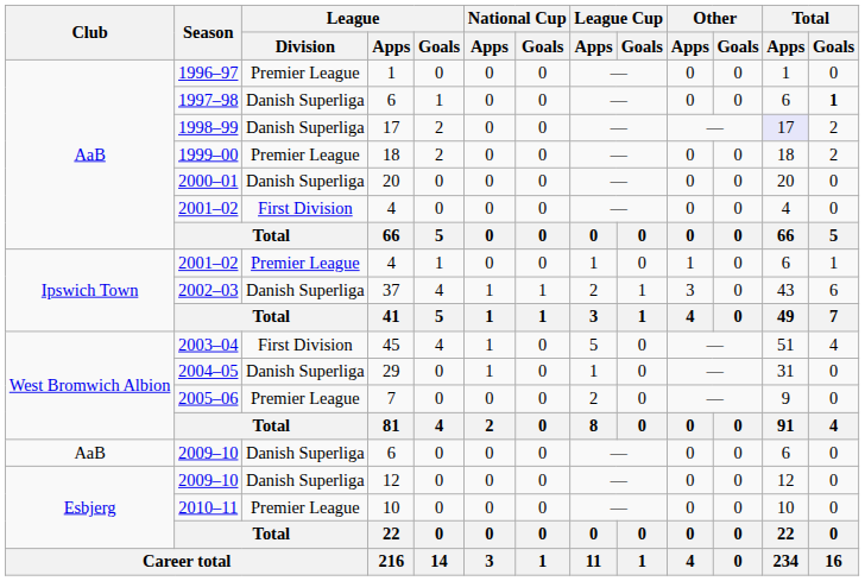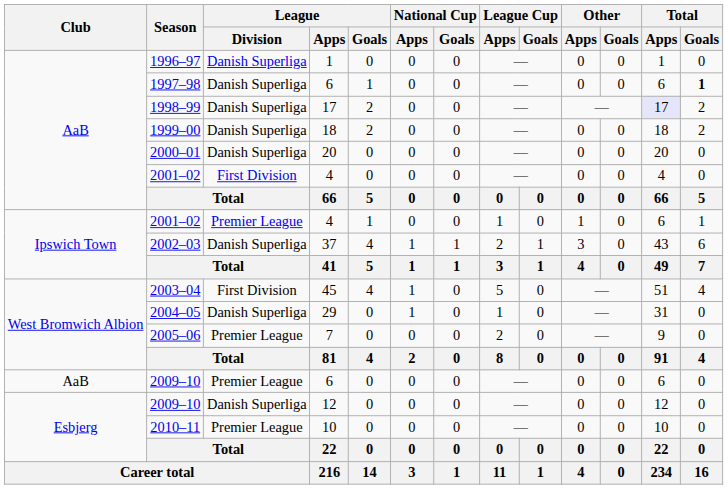 <table class=wikitable style="text-align:center;">
 <tr>
 <th rowspan=2>Club</th>
 <th rowspan=2>Season</th>
 <th colspan=3>League</th>
 <th colspan=2>National Cup</th>
 <th colspan=2>League Cup</th>
 <th colspan=2>Other</th>
 <th colspan=2>Total</th>
 </tr>
 <tr>
 <th>Division</th>
 <th>Apps</th>
 <th>Goals</th>
 <th>Apps</th>
 <th>Goals</th>
 <th>Apps</th>
 <th>Goals</th>
 <th>Apps</th>
 <th>Goals</th>
 <th>Apps</th>
 <th>Goals</th>
 </tr>
 <tr>
 <td rowspan=7><a href='#'>AaB</a></td>
 <td><a href='#'>1996–97</a></td>
-<td>Premier League</td>
+<td><a href='#'>Danish Superliga</a></td>
 <td>1</td>
 <td>0</td>
 <td>0</td>
 <td>0</td>
 <td colspan="2">—</td>
 <td>0</td>
 <td>0</td>
 <td>1</td>
 <td>0</td>
 </tr>
 <tr>
 <td><a href='#'>1997–98</a></td>
 <td>Danish Superliga</td>
 <td>6</td>
 <td>1</td>
 <td>0</td>
 <td>0</td>
 <td colspan="2">—</td>
 <td>0</td>
 <td>0</td>
 <td>6</td>
 <td><strong>1</strong></td>
 </tr>
 <tr>
 <td><a href='#'>1998–99</a></td>
 <td>Danish Superliga</td>
 <td>17</td>
 <td>2</td>
 <td>0</td>
 <td>0</td>
 <td colspan="2">—</td>
 <td colspan="2">—</td>
 <td style="background: lavender;">17</td>
 <td>2</td>
 </tr>
 <tr>
 <td><a href='#'>1999–00</a></td>
-<td>Premier League</td>
+<td>Danish Superliga</td>
 <td>18</td>
 <td>2</td>
 <td>0</td>
 <td>0</td>
 <td colspan="2">—</td>
 <td>0</td>
 <td>0</td>
 <td>18</td>
 <td>2</td>
 </tr>
 <tr>
 <td><a href='#'>2000–01</a></td>
 <td>Danish Superliga</td>
 <td>20</td>
 <td>0</td>
 <td>0</td>
 <td>0</td>
 <td colspan="2">—</td>
 <td>0</td>
 <td>0</td>
 <td>20</td>
 <td>0</td>
 </tr>
 <tr>
 <td><a href='#'>2001–02</a></td>
 <td><a href='#'>First Division</a></td>
 <td>4</td>
 <td>0</td>
 <td>0</td>
 <td>0</td>
 <td colspan="2">—</td>
 <td>0</td>
 <td>0</td>
 <td>4</td>
 <td>0</td>
 </tr>
 <tr>
 <th colspan="2">Total</th>
 <th>66</th>
 <th>5</th>
 <th>0</th>
 <th>0</th>
 <th>0</th>
 <th>0</th>
 <th>0</th>
 <th>0</th>
 <th>66</th>
 <th>5</th>
 </tr>
 <tr>
 <td rowspan=3><a href='#'>Ipswich Town</a></td>
 <td><a href='#'>2001–02</a></td>
 <td><a href='#'>Premier League</a></td>
 <td>4</td>
 <td>1</td>
 <td>0</td>
 <td>0</td>
 <td>1</td>
 <td>0</td>
 <td>1</td>
 <td>0</td>
 <td>6</td>
 <td>1</td>
 </tr>
 <tr>
 <td><a href='#'>2002–03</a></td>
 <td>Danish Superliga</td>
 <td>37</td>
 <td>4</td>
 <td>1</td>
 <td>1</td>
 <td>2</td>
 <td>1</td>
 <td>3</td>
 <td>0</td>
 <td>43</td>
 <td>6</td>
 </tr>
 <tr>
 <th colspan="2">Total</th>
 <th>41</th>
 <th>5</th>
 <th>1</th>
 <th>1</th>
 <th>3</th>
 <th>1</th>
 <th>4</th>
 <th>0</th>
 <th>49</th>
 <th>7</th>
 </tr>
 <tr>
 <td rowspan=4><a href='#'>West Bromwich Albion</a></td>
 <td><a href='#'>2003–04</a></td>
 <td>First Division</td>
 <td>45</td>
 <td>4</td>
 <td>1</td>
 <td>0</td>
 <td>5</td>
 <td>0</td>
 <td colspan="2">—</td>
 <td>51</td>
 <td>4</td>
 </tr>
 <tr>
 <td><a href='#'>2004–05</a></td>
 <td>Danish Superliga</td>
 <td>29</td>
 <td>0</td>
 <td>1</td>
 <td>0</td>
 <td>1</td>
 <td>0</td>
 <td colspan="2">—</td>
 <td>31</td>
 <td>0</td>
 </tr>
 <tr>
 <td><a href='#'>2005–06</a></td>
 <td>Premier League</td>
 <td>7</td>
 <td>0</td>
 <td>0</td>
 <td>0</td>
 <td>2</td>
 <td>0</td>
 <td colspan="2">—</td>
 <td>9</td>
 <td>0</td>
 </tr>
 <tr>
 <th colspan="2">Total</th>
 <th>81</th>
 <th>4</th>
 <th>2</th>
 <th>0</th>
 <th>8</th>
 <th>0</th>
 <th>0</th>
 <th>0</th>
 <th>91</th>
 <th>4</th>
 </tr>
 <tr>
 <td>AaB</td>
 <td><a href='#'>2009–10</a></td>
-<td>Danish Superliga</td>
+<td>Premier League</td>
 <td>6</td>
 <td>0</td>
 <td>0</td>
 <td>0</td>
 <td colspan="2">—</td>
 <td>0</td>
 <td>0</td>
 <td>6</td>
 <td>0</td>
 </tr>
 <tr>
 <td rowspan=3><a href='#'>Esbjerg</a></td>
 <td><a href='#'>2009–10</a></td>
 <td>Danish Superliga</td>
 <td>12</td>
 <td>0</td>
 <td>0</td>
 <td>0</td>
 <td colspan="2">—</td>
 <td>0</td>
 <td>0</td>
 <td>12</td>
 <td>0</td>
 </tr>
 <tr>
 <td><a href='#'>2010–11</a></td>
 <td>Premier League</td>
 <td>10</td>
 <td>0</td>
 <td>0</td>
 <td>0</td>
 <td colspan="2">—</td>
 <td>0</td>
 <td>0</td>
 <td>10</td>
 <td>0</td>
 </tr>
 <tr>
 <th colspan="2">Total</th>
 <th>22</th>
 <th>0</th>
 <th>0</th>
 <th>0</th>
 <th>0</th>
 <th>0</th>
 <th>0</th>
 <th>0</th>
 <th>22</th>
 <th>0</th>
 </tr>
 <tr>
 <th colspan=3>Career total</th>
 <th>216</th>
 <th>14</th>
 <th>3</th>
 <th>1</th>
 <th>11</th>
 <th>1</th>
 <th>4</th>
 <th>0</th>
 <th>234</th>
 <th>16</th>
 </tr>
 </table>
